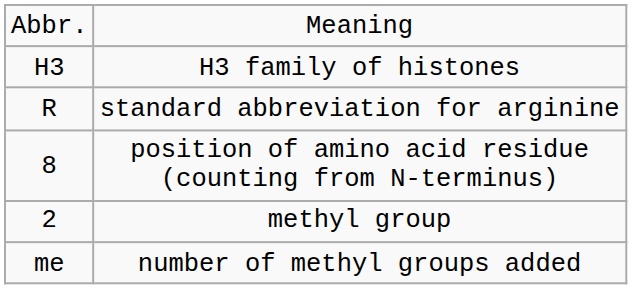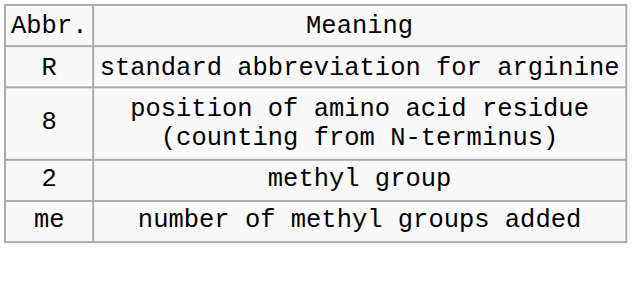 <table class="wikitable" style="text-align:center">
 <tr>
 <td>Abbr.</td>
 <td>Meaning</td>
-</tr>
-<tr>
-<td>H3</td>
-<td>H3 family of histones</td>
 </tr>
 <tr>
 <td>R</td>
 <td>standard abbreviation for arginine</td>
 </tr>
 <tr>
 <td>8</td>
 <td>position of amino acid residue<br>(counting from N-terminus)</td>
 </tr>
 <tr>
 <td>2</td>
 <td>methyl group</td>
 </tr>
 <tr>
 <td>me</td>
 <td>number of methyl groups added</td>
 </tr>
 </table>
